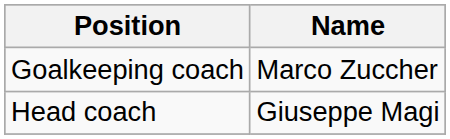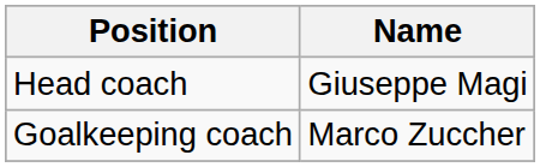 <table class="wikitable" style="text-align:center;">
 <tr>
 <th>Position</th>
 <th>Name</th>
 </tr>
 <tr>
+<td style="text-align:left;">Head coach</td>
+<td style="text-align:left;"> Giuseppe Magi</td>
+</tr>
+<tr>
 <td style="text-align:left;">Goalkeeping coach</td>
 <td style="text-align:left;"> Marco Zuccher</td>
 </tr>
-<tr>
-<td style="text-align:left;">Head coach</td>
-<td style="text-align:left;"> Giuseppe Magi</td>
-</tr>
 </table>
